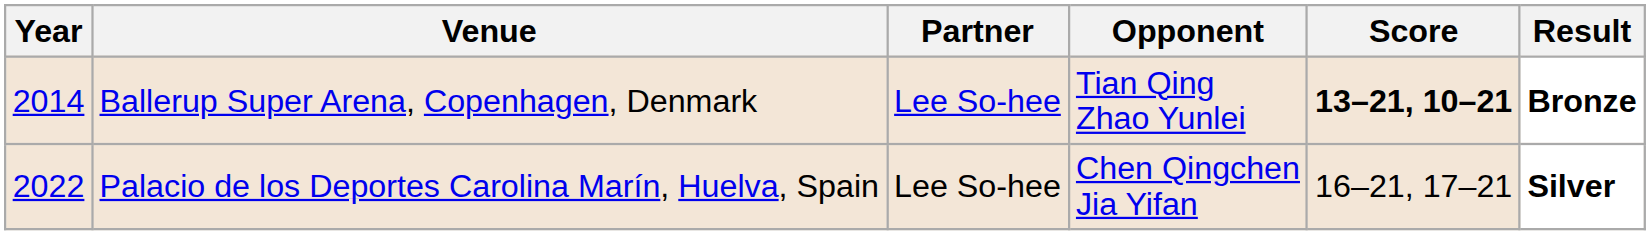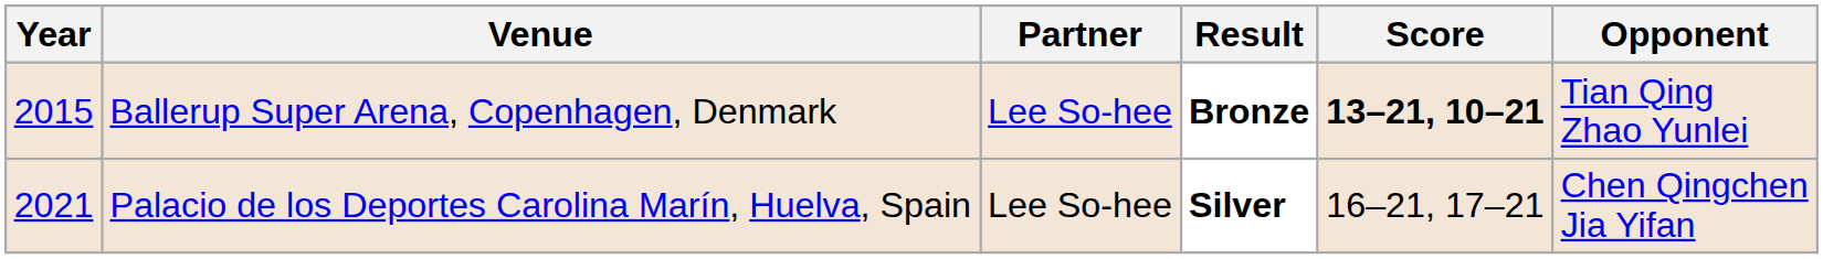 <table class="sortable wikitable" style="font-size: 90%;">
 <tr>
 <th>Year</th>
 <th>Venue</th>
 <th>Partner</th>
+<th>Result</th>
+<th>Score</th>
 <th>Opponent</th>
-<th>Score</th>
-<th>Result</th>
 </tr>
 <tr style="background:#F3E6D7">
-<td align="center"><a href='#'>2014</a></td>
+<td align="center"><a href='#'>2015</a></td>
 <td align="left"><a href='#'>Ballerup Super Arena</a>, <a href='#'>Copenhagen</a>, Denmark</td>
 <td align="left"> <a href='#'>Lee So-hee</a></td>
+<td style="text-align:left; background:white"> <strong>Bronze</strong></td>
+<td align="left"><strong>13–21, 10–21</strong></td>
 <td align="left"> <a href='#'>Tian Qing</a><br> <a href='#'>Zhao Yunlei</a></td>
-<td align="left"><strong>13–21, 10–21</strong></td>
-<td style="text-align:left; background:white"> <strong>Bronze</strong></td>
 </tr>
 <tr style="background:#F3E6D7">
-<td align="center"><a href='#'>2022</a></td>
+<td align="center"><a href='#'>2021</a></td>
 <td align="left"><a href='#'>Palacio de los Deportes Carolina Marín</a>, <a href='#'>Huelva</a>, Spain</td>
 <td align="left"> Lee So-hee</td>
+<td style="text-align:left; background:white"> <strong>Silver</strong></td>
+<td align="left">16–21, 17–21</td>
 <td align="left"> <a href='#'>Chen Qingchen</a><br> <a href='#'>Jia Yifan</a></td>
-<td align="left">16–21, 17–21</td>
-<td style="text-align:left; background:white"> <strong>Silver</strong></td>
 </tr>
 </table>
